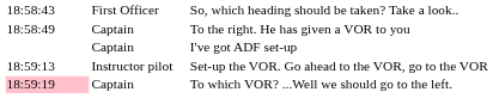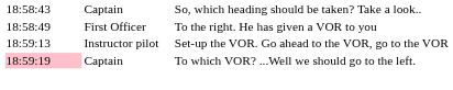 <table align="center" style="border:none;" cellpadding="1">
 <tr>
 <th style="width:6.0em;"></th>
 <th style="width:7.0em;"></th>
 <th style="width:37.0em;"></th>
 </tr>
 <tr style="vertical-align:top;">
 <td>18:58:43</td>
-<td>First Officer</td>
+<td>Captain</td>
 <td>So, which heading should be taken? Take a look..</td>
 </tr>
 <tr style="vertical-align:top;">
 <td>18:58:49</td>
-<td>Captain</td>
+<td>First Officer</td>
 <td>To the right. He has given a VOR to you</td>
-</tr>
-<tr style="vertical-align:top;">
-<td></td>
-<td>Captain</td>
-<td>I've got ADF set-up</td>
 </tr>
 <tr style="vertical-align:top;">
 <td>18:59:13</td>
 <td>Instructor pilot</td>
 <td>Set-up the VOR. Go ahead to the VOR, go to the VOR</td>
 </tr>
 <tr style="vertical-align:top;">
 <td style="background: pink;">18:59:19</td>
 <td>Captain</td>
 <td>To which VOR? ...Well we should go to the left.</td>
 </tr>
 </table>
